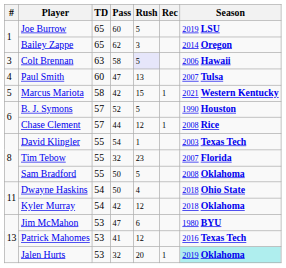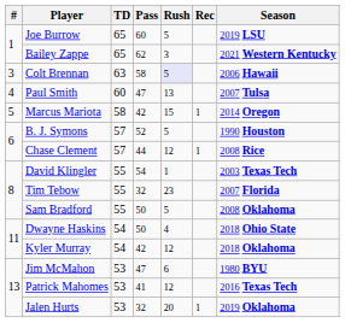 <table class="wikitable" style="font-size:90%; white-space: nowrap;">
 <tr>
 <th>#</th>
 <th>Player</th>
 <th>TD</th>
 <th>Pass</th>
 <th>Rush</th>
 <th>Rec</th>
 <th>Season</th>
 </tr>
 <tr>
 <td rowspan=2>1</td>
 <td><a href='#'>Joe Burrow</a></td>
 <td>65</td>
 <td><small> 60 </small></td>
 <td><small> 5 </small></td>
 <td><small>  </small></td>
 <td><small> <a href='#'>2019</a> </small> <strong><a href='#'>LSU</a></strong></td>
 </tr>
 <tr>
 <td><a href='#'>Bailey Zappe</a></td>
 <td>65</td>
 <td><small> 62 </small></td>
 <td><small> 3 </small></td>
 <td><small>  </small></td>
-<td><small> <a href='#'>2014</a> </small> <strong><a href='#'>Oregon</a></strong></td>
+<td><small> <a href='#'>2021</a> </small> <strong><a href='#'>Western Kentucky</a></strong></td>
 </tr>
 <tr>
 <td>3</td>
 <td><a href='#'>Colt Brennan</a></td>
 <td>63</td>
 <td><small> 58 </small></td>
 <td style="background: lavender;"><small> 5 </small></td>
 <td><small>  </small></td>
 <td><small> <a href='#'>2006</a> </small> <strong><a href='#'>Hawaii</a></strong></td>
 </tr>
 <tr>
 <td>4</td>
 <td><a href='#'>Paul Smith</a></td>
 <td>60</td>
 <td><small> 47 </small></td>
 <td><small> 13 </small></td>
 <td><small>  </small></td>
 <td><small> <a href='#'>2007</a> </small> <strong><a href='#'>Tulsa</a></strong></td>
 </tr>
 <tr>
 <td>5</td>
 <td><a href='#'>Marcus Mariota</a></td>
 <td>58</td>
 <td><small> 42 </small></td>
 <td><small> 15 </small></td>
 <td><small> 1 </small></td>
-<td><small> <a href='#'>2021</a> </small> <strong><a href='#'>Western Kentucky</a></strong></td>
+<td><small> <a href='#'>2014</a> </small> <strong><a href='#'>Oregon</a></strong></td>
 </tr>
 <tr>
 <td rowspan=2>6</td>
 <td><a href='#'>B. J. Symons</a></td>
 <td>57</td>
 <td><small> 52 </small></td>
 <td><small> 5 </small></td>
 <td><small>  </small></td>
 <td><small> <a href='#'>1990</a> </small> <strong><a href='#'>Houston</a></strong></td>
 </tr>
 <tr>
 <td><a href='#'>Chase Clement</a></td>
 <td>57</td>
 <td><small> 44 </small></td>
 <td><small> 12 </small></td>
 <td><small> 1 </small></td>
 <td><small> <a href='#'>2008</a> </small> <strong><a href='#'>Rice</a></strong></td>
 </tr>
 <tr>
 <td rowspan=3>8</td>
 <td><a href='#'>David Klingler</a></td>
 <td>55</td>
 <td><small> 54 </small></td>
 <td><small> 1 </small></td>
 <td><small>  </small></td>
 <td><small> <a href='#'>2003</a> </small> <strong><a href='#'>Texas Tech</a></strong></td>
 </tr>
 <tr>
 <td><a href='#'>Tim Tebow</a></td>
 <td>55</td>
 <td><small> 32 </small></td>
 <td><small> 23 </small></td>
 <td><small>  </small></td>
 <td><small> <a href='#'>2007</a> </small> <strong><a href='#'>Florida</a></strong></td>
 </tr>
 <tr>
 <td><a href='#'>Sam Bradford</a></td>
 <td>55</td>
 <td><small> 50 </small></td>
 <td><small> 5 </small></td>
 <td><small>  </small></td>
 <td><small> <a href='#'>2008</a> </small> <strong><a href='#'>Oklahoma</a></strong></td>
 </tr>
 <tr>
 <td rowspan=2>11</td>
 <td><a href='#'>Dwayne Haskins</a></td>
 <td>54</td>
 <td><small> 50 </small></td>
 <td><small> 4 </small></td>
 <td><small>  </small></td>
 <td><small> <a href='#'>2018</a> </small> <strong><a href='#'>Ohio State</a></strong></td>
 </tr>
 <tr>
 <td><a href='#'>Kyler Murray</a></td>
 <td>54</td>
 <td><small> 42 </small></td>
 <td><small> 12 </small></td>
 <td><small>  </small></td>
 <td><small> <a href='#'>2018</a> </small> <strong><a href='#'>Oklahoma</a></strong></td>
 </tr>
 <tr>
 <td rowspan=3>13</td>
 <td><a href='#'>Jim McMahon</a></td>
 <td>53</td>
 <td><small> 47 </small></td>
 <td><small> 6 </small></td>
 <td><small>  </small></td>
 <td><small> <a href='#'>1980</a> </small> <strong><a href='#'>BYU</a></strong></td>
 </tr>
 <tr>
 <td><a href='#'>Patrick Mahomes</a></td>
 <td>53</td>
 <td><small> 41 </small></td>
 <td><small> 12 </small></td>
 <td><small>  </small></td>
 <td><small> <a href='#'>2016</a> </small> <strong><a href='#'>Texas Tech</a></strong></td>
 </tr>
 <tr>
 <td><a href='#'>Jalen Hurts</a></td>
 <td>53</td>
 <td><small> 32 </small></td>
 <td><small> 20 </small></td>
 <td><small> 1 </small></td>
-<td style="background: paleturquoise;"><small> <a href='#'>2019</a> </small> <strong><a href='#'>Oklahoma</a></strong></td>
+<td><small> <a href='#'>2019</a> </small> <strong><a href='#'>Oklahoma</a></strong></td>
 </tr>
 </table>
